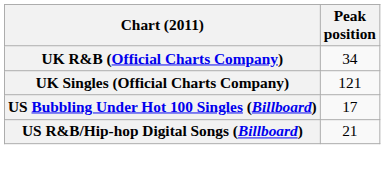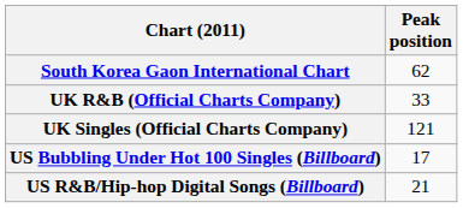 <table class="wikitable plainrowheaders" style="text-align:center;">
 <tr>
 <th scope="col">Chart (2011)</th>
 <th scope="col">Peak<br>position</th>
 </tr>
 <tr>
+<th scope="row"><a href='#'>South Korea Gaon International Chart</a></th>
+<td>62</td>
+</tr>
+<tr>
 <th scope="row">UK R&B (<a href='#'>Official Charts Company</a>)</th>
-<td>34</td>
+<td>33</td>
 </tr>
 <tr>
 <th scope="row">UK Singles (Official Charts Company)</th>
 <td>121</td>
 </tr>
 <tr>
 <th scope="row">US <a href='#'>Bubbling Under Hot 100 Singles</a> (<em><a href='#'>Billboard</a></em>)</th>
 <td>17</td>
 </tr>
 <tr>
 <th scope="row">US R&B/Hip-hop Digital Songs (<em><a href='#'>Billboard</a></em>)</th>
 <td>21 </td>
 </tr>
 </table>
